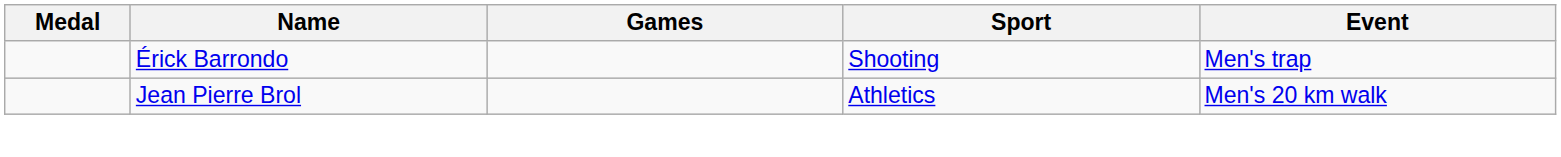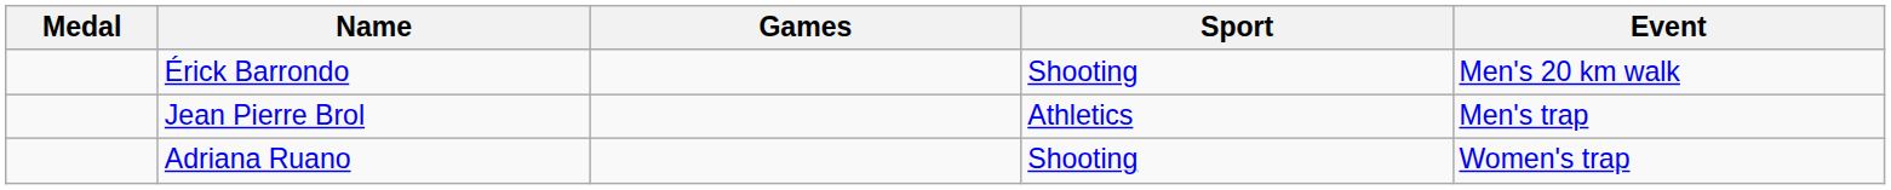 <table class="wikitable sortable">
 <tr>
 <th style="width:5em">Medal</th>
 <th style="width:15em">Name</th>
 <th style="width:15em">Games</th>
 <th style="width:15em">Sport</th>
 <th style="width:15em">Event</th>
 </tr>
 <tr>
 <td></td>
 <td><a href='#'>Érick Barrondo</a></td>
 <td></td>
 <td> <a href='#'>Shooting</a></td>
-<td><a href='#'>Men's trap</a></td>
+<td><a href='#'>Men's 20 km walk</a></td>
 </tr>
 <tr>
 <td></td>
 <td><a href='#'>Jean Pierre Brol</a></td>
 <td></td>
 <td> <a href='#'>Athletics</a></td>
-<td><a href='#'>Men's 20 km walk</a></td>
+<td><a href='#'>Men's trap</a></td>
+</tr>
+<tr>
+<td></td>
+<td><a href='#'>Adriana Ruano</a></td>
+<td></td>
+<td> <a href='#'>Shooting</a></td>
+<td><a href='#'>Women's trap</a></td>
 </tr>
 </table>
